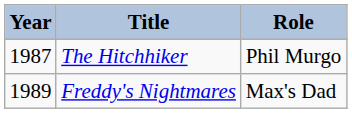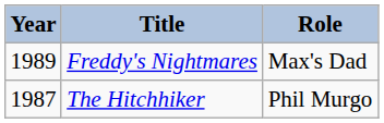 <table class="wikitable" style="font-size:95%;">
 <tr>
 <th style="background:#B0C4DE;">Year</th>
 <th style="background:#B0C4DE;">Title</th>
 <th style="background:#B0C4DE;">Role</th>
 </tr>
 <tr>
+<td>1989</td>
+<td><em><a href='#'>Freddy's Nightmares</a></em></td>
+<td>Max's Dad</td>
+</tr>
+<tr>
 <td>1987</td>
 <td><em><a href='#'>The Hitchhiker</a></em></td>
 <td>Phil Murgo</td>
 </tr>
-<tr>
-<td>1989</td>
-<td><em><a href='#'>Freddy's Nightmares</a></em></td>
-<td>Max's Dad</td>
-</tr>
 </table>
